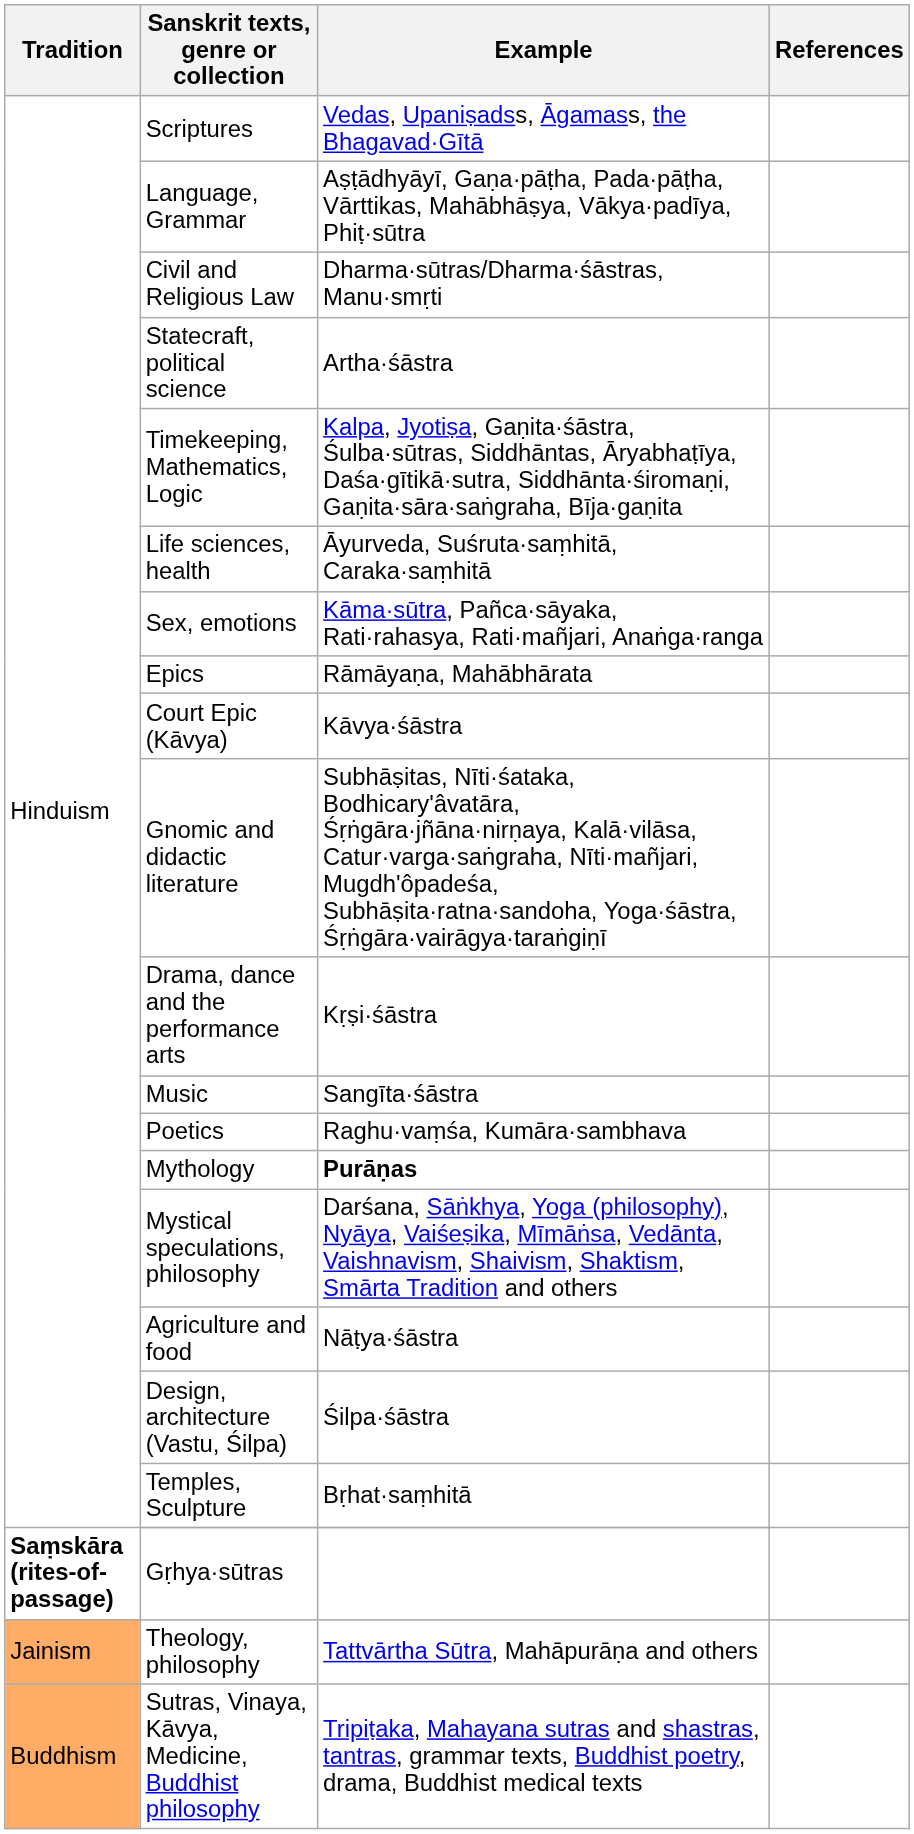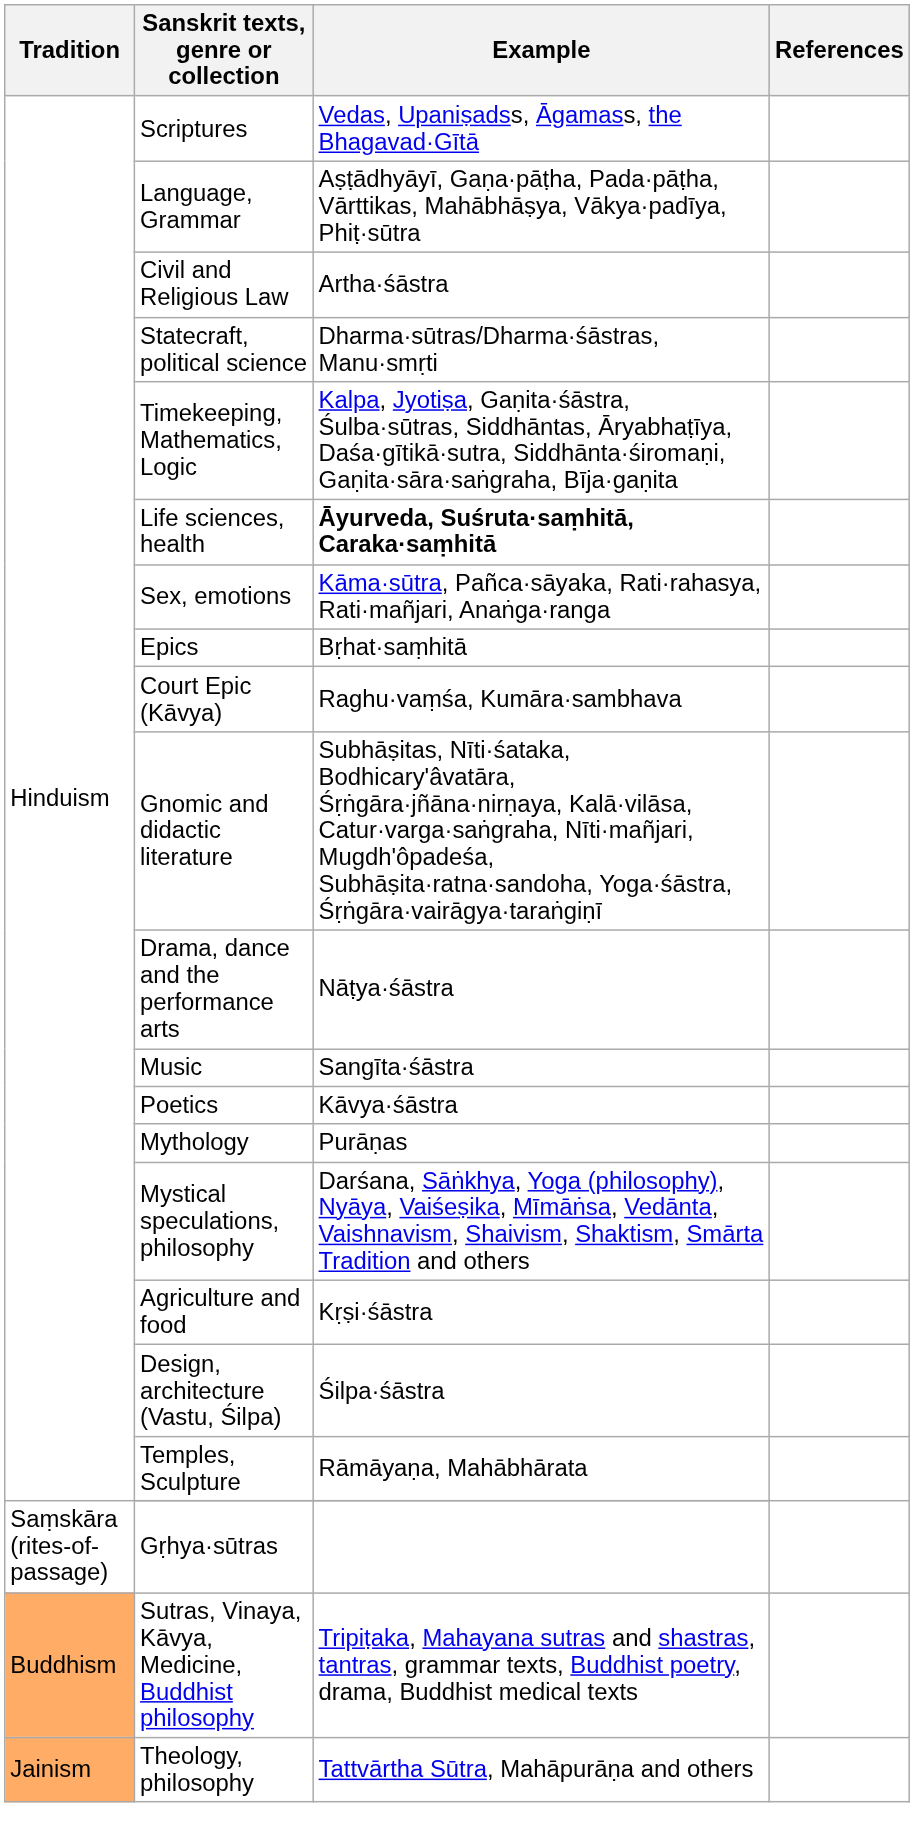 <table class="wikitable" align=center style = " background: transparent; ">
 <tr style="text-align: center;">
 <th>Tradition</th>
 <th>Sanskrit texts, genre or collection</th>
 <th>Example</th>
 <th>References</th>
 </tr>
 <tr style="text-align: left;">
 <td rowspan="19">Hinduism</td>
 <td>Scriptures</td>
 <td><a href='#'>Vedas</a>, <a href='#'>Upaniṣads</a>s, <a href='#'>Āgamas</a>s, <a href='#'>the Bhagavad·Gītā</a></td>
 <td></td>
 </tr>
 <tr>
 <td>Language, Grammar</td>
 <td>Aṣṭādhyāyī, Gaṇa·pāṭha, Pada·pāṭha, Vārttikas, Mahābhāṣya, Vākya·padīya, Phiṭ·sūtra</td>
 <td></td>
 </tr>
 <tr>
 <td>Civil and Religious Law</td>
-<td>Dharma·sūtras/Dharma·śāstras, Manu·smṛti</td>
+<td>Artha·śāstra</td>
 <td></td>
 </tr>
 <tr>
 <td>Statecraft, political science</td>
-<td>Artha·śāstra</td>
+<td>Dharma·sūtras/Dharma·śāstras, Manu·smṛti</td>
 <td></td>
 </tr>
 <tr>
 <td>Timekeeping, Mathematics, Logic</td>
 <td><a href='#'>Kalpa</a>, <a href='#'>Jyotiṣa</a>, Gaṇita·śāstra, Śulba·sūtras, Siddhāntas, Āryabhaṭīya, Daśa·gītikā·sutra, Siddhānta·śiromaṇi, Gaṇita·sāra·saṅgraha, Bīja·gaṇita</td>
 <td></td>
 </tr>
 <tr>
 <td>Life sciences, health</td>
-<td>Āyurveda, Suśruta·saṃhitā, Caraka·saṃhitā</td>
+<td><strong>Āyurveda, Suśruta·saṃhitā, Caraka·saṃhitā</strong></td>
 <td></td>
 </tr>
 <tr>
 <td>Sex, emotions</td>
 <td><a href='#'>Kāma·sūtra</a>, Pañca·sāyaka, Rati·rahasya, Rati·mañjari, Anaṅga·ranga</td>
 <td></td>
 </tr>
 <tr>
 <td>Epics</td>
-<td>Rāmāyaṇa, Mahābhārata</td>
+<td>Bṛhat·saṃhitā</td>
 <td></td>
 </tr>
 <tr>
 <td>Court Epic (Kāvya)</td>
-<td>Kāvya·śāstra</td>
+<td>Raghu·vaṃśa, Kumāra·sambhava</td>
 <td></td>
 </tr>
 <tr>
 <td>Gnomic and didactic literature</td>
 <td>Subhāṣitas, Nīti·śataka, Bodhicary'âvatāra, Śṛṅgāra·jñāna·nirṇaya, Kalā·vilāsa, Catur·varga·saṅgraha, Nīti·mañjari, Mugdh'ôpadeśa, Subhāṣita·ratna·sandoha, Yoga·śāstra, Śṛṅgāra·vairāgya·taraṅgiṇī</td>
 <td></td>
 </tr>
 <tr>
 <td>Drama, dance and the performance arts</td>
-<td>Kṛṣi·śāstra</td>
+<td>Nāṭya·śāstra</td>
 <td></td>
 </tr>
 <tr>
 <td>Music</td>
 <td>Sangīta·śāstra</td>
 <td></td>
 </tr>
 <tr>
 <td>Poetics</td>
-<td>Raghu·vaṃśa, Kumāra·sambhava</td>
+<td>Kāvya·śāstra</td>
 <td></td>
 </tr>
 <tr>
 <td>Mythology</td>
-<td><strong>Purāṇas</strong></td>
+<td>Purāṇas</td>
 <td></td>
 </tr>
 <tr>
 <td>Mystical speculations, philosophy</td>
 <td>Darśana, <a href='#'>Sāṅkhya</a>, <a href='#'>Yoga (philosophy)</a>, <a href='#'>Nyāya</a>, <a href='#'>Vaiśeṣika</a>, <a href='#'>Mīmāṅsa</a>, <a href='#'>Vedānta</a>, <a href='#'>Vaishnavism</a>, <a href='#'>Shaivism</a>, <a href='#'>Shaktism</a>, <a href='#'>Smārta Tradition</a> and others</td>
 <td></td>
 </tr>
 <tr>
 <td>Agriculture and food</td>
-<td>Nāṭya·śāstra</td>
+<td>Kṛṣi·śāstra</td>
 <td></td>
 </tr>
 <tr>
 <td>Design, architecture (Vastu, Śilpa)</td>
 <td>Śilpa·śāstra</td>
 <td></td>
 </tr>
 <tr>
 <td>Temples, Sculpture</td>
-<td>Bṛhat·saṃhitā</td>
+<td>Rāmāyaṇa, Mahābhārata</td>
 <td></td>
 </tr>
 <tr style="text-align: left;">
 </tr>
 <tr>
-<td><strong>Saṃskāra (rites-of-passage)</strong></td>
+<td>Saṃskāra (rites-of-passage)</td>
 <td>Gṛhya·sūtras</td>
+<td></td>
+</tr>
+<tr>
+<td style="background: #ffad66;">Buddhism</td>
+<td>Sutras, Vinaya, Kāvya, Medicine, <a href='#'>Buddhist philosophy</a></td>
+<td><a href='#'>Tripiṭaka</a>, <a href='#'>Mahayana sutras</a> and <a href='#'>shastras</a>, <a href='#'>tantras</a>, grammar texts, <a href='#'>Buddhist poetry</a>, drama, Buddhist medical texts</td>
 <td></td>
 </tr>
 <tr style="text-align: left;">
 <td style="background: #ffad66;">Jainism</td>
 <td>Theology, philosophy</td>
 <td><a href='#'>Tattvārtha Sūtra</a>, Mahāpurāṇa and others</td>
 <td></td>
 </tr>
-<tr>
-<td style="background: #ffad66;">Buddhism</td>
-<td>Sutras, Vinaya, Kāvya, Medicine, <a href='#'>Buddhist philosophy</a></td>
-<td><a href='#'>Tripiṭaka</a>, <a href='#'>Mahayana sutras</a> and <a href='#'>shastras</a>, <a href='#'>tantras</a>, grammar texts, <a href='#'>Buddhist poetry</a>, drama, Buddhist medical texts</td>
-<td></td>
-</tr>
 </table>
